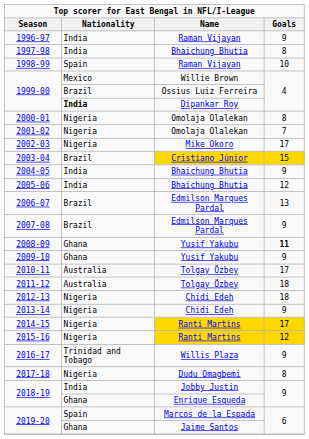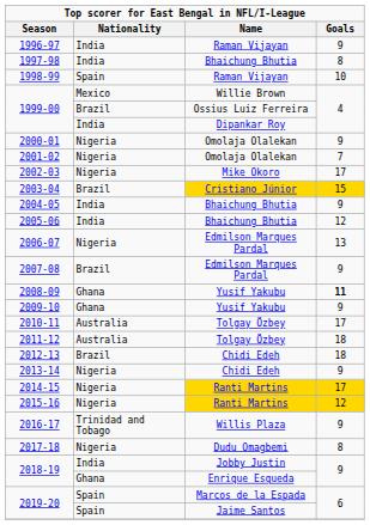 <table class="wikitable" style="font-size:90%; width:50%; text-align:center">
 <tr>
 <td Colspan="5"><strong>Top scorer for East Bengal in NFL/I-League</strong></td>
 </tr>
 <tr>
 <th width="10%">Season</th>
 <th width="15%">Nationality</th>
 <th width="20%">Name</th>
 <th width="5%">Goals</th>
 </tr>
 <tr>
 <td><a href='#'>1996-97</a></td>
 <td align=left> India</td>
 <td><a href='#'>Raman Vijayan</a></td>
 <td>9</td>
 </tr>
 <tr>
 <td><a href='#'>1997-98</a></td>
 <td align=left> India</td>
 <td><a href='#'>Bhaichung Bhutia</a></td>
 <td>8</td>
 </tr>
 <tr>
 <td><a href='#'>1998-99</a></td>
 <td align=left> Spain</td>
 <td><a href='#'>Raman Vijayan</a></td>
 <td>10</td>
 </tr>
 <tr>
 <td rowspan="3"><a href='#'>1999-00</a></td>
 <td align=left> Mexico</td>
 <td>Willie Brown</td>
 <td rowspan="3">4</td>
 </tr>
 <tr>
 <td align=left> Brazil</td>
 <td>Ossius Luiz Ferreira</td>
 </tr>
 <tr>
-<td align=left><strong> India</strong></td>
+<td align=left> India</td>
 <td><a href='#'>Dipankar Roy</a></td>
 </tr>
 <tr>
 <td><a href='#'>2000-01</a></td>
 <td align=left> Nigeria</td>
 <td>Omolaja Olalekan</td>
-<td>8</td>
+<td>9</td>
 </tr>
 <tr>
 <td><a href='#'>2001-02</a></td>
 <td align=left> Nigeria</td>
 <td>Omolaja Olalekan</td>
 <td>7</td>
 </tr>
 <tr>
 <td><a href='#'>2002-03</a></td>
 <td align=left> Nigeria</td>
 <td><a href='#'>Mike Okoro</a></td>
 <td>17</td>
 </tr>
 <tr>
 <td><a href='#'>2003-04</a></td>
 <td align=left> Brazil</td>
 <td bgcolor=gold><a href='#'>Cristiano Júnior</a></td>
 <td bgcolor=gold>15</td>
 </tr>
 <tr>
 <td><a href='#'>2004-05</a></td>
 <td align=left> India</td>
 <td><a href='#'>Bhaichung Bhutia</a></td>
 <td>9</td>
 </tr>
 <tr>
 <td><a href='#'>2005-06</a></td>
 <td align=left> India</td>
 <td><a href='#'>Bhaichung Bhutia</a></td>
 <td>12</td>
 </tr>
 <tr>
 <td><a href='#'>2006-07</a></td>
-<td align=left> Brazil</td>
+<td align=left> Nigeria</td>
 <td><a href='#'>Edmilson Marques Pardal</a></td>
 <td>13</td>
 </tr>
 <tr>
 <td><a href='#'>2007-08</a></td>
 <td align=left> Brazil</td>
 <td><a href='#'>Edmilson Marques Pardal</a></td>
 <td>9</td>
 </tr>
 <tr>
 <td><a href='#'>2008-09</a></td>
 <td align=left> Ghana</td>
 <td><a href='#'>Yusif Yakubu</a></td>
 <td><strong>11</strong></td>
 </tr>
 <tr>
 <td><a href='#'>2009-10</a></td>
 <td align=left> Ghana</td>
 <td><a href='#'>Yusif Yakubu</a></td>
 <td>9</td>
 </tr>
 <tr>
 <td><a href='#'>2010-11</a></td>
 <td align=left> Australia</td>
 <td><a href='#'>Tolgay Özbey</a></td>
 <td>17</td>
 </tr>
 <tr>
 <td><a href='#'>2011-12</a></td>
 <td align=left> Australia</td>
 <td><a href='#'>Tolgay Özbey</a></td>
 <td>18</td>
 </tr>
 <tr>
 <td><a href='#'>2012-13</a></td>
-<td align=left> Nigeria</td>
+<td align=left> Brazil</td>
 <td><a href='#'>Chidi Edeh</a></td>
 <td>18</td>
 </tr>
 <tr>
 <td><a href='#'>2013-14</a></td>
 <td align=left> Nigeria</td>
 <td><a href='#'>Chidi Edeh</a></td>
 <td>9</td>
 </tr>
 <tr>
 <td><a href='#'>2014-15</a></td>
 <td align=left> Nigeria</td>
 <td bgcolor=gold><a href='#'>Ranti Martins</a></td>
 <td bgcolor=gold>17</td>
 </tr>
 <tr>
 <td><a href='#'>2015-16</a></td>
 <td align=left> Nigeria</td>
 <td bgcolor=gold><a href='#'>Ranti Martins</a></td>
 <td bgcolor=gold>12</td>
 </tr>
 <tr>
 <td><a href='#'>2016-17</a></td>
 <td align=left> Trinidad and Tobago</td>
 <td><a href='#'>Willis Plaza</a></td>
 <td>9</td>
 </tr>
 <tr>
 <td><a href='#'>2017-18</a></td>
 <td align=left> Nigeria</td>
 <td><a href='#'>Dudu Omagbemi</a></td>
 <td>8</td>
 </tr>
 <tr>
 <td rowspan="2"><a href='#'>2018-19</a></td>
 <td align=left> India</td>
 <td><a href='#'>Jobby Justin</a></td>
 <td rowspan="2">9</td>
 </tr>
 <tr>
 <td align=left> Ghana</td>
 <td><a href='#'>Enrique Esqueda</a></td>
 </tr>
 <tr>
 <td rowspan="2"><a href='#'>2019-20</a></td>
 <td align=left> Spain</td>
 <td><a href='#'>Marcos de la Espada</a></td>
 <td rowspan="2">6</td>
 </tr>
 <tr>
-<td align=left> Ghana</td>
+<td align=left> Spain</td>
 <td><a href='#'>Jaime Santos</a></td>
 </tr>
 <tr>
 </tr>
 </table>
